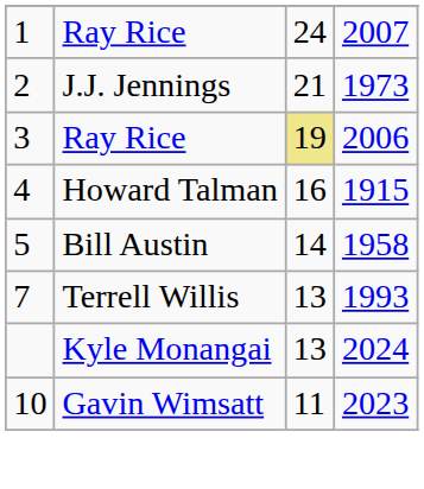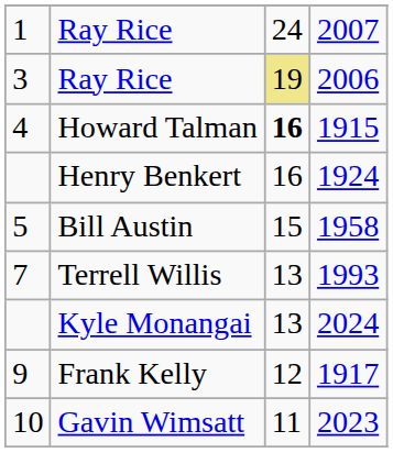 <table class="wikitable">
 <tr>
 </tr>
 <tr>
 <td>1</td>
 <td><a href='#'>Ray Rice</a></td>
 <td>24</td>
 <td><a href='#'>2007</a></td>
 </tr>
 <tr>
-<td>2</td>
-<td>J.J. Jennings</td>
-<td>21</td>
-<td><a href='#'>1973</a></td>
-</tr>
-<tr>
 <td>3</td>
 <td><a href='#'>Ray Rice</a></td>
 <td style="background: khaki;">19</td>
 <td><a href='#'>2006</a></td>
 </tr>
 <tr>
 <td>4</td>
 <td>Howard Talman</td>
+<td><strong>16</strong></td>
+<td><a href='#'>1915</a></td>
+</tr>
+<tr>
+<td></td>
+<td>Henry Benkert</td>
 <td>16</td>
-<td><a href='#'>1915</a></td>
+<td><a href='#'>1924</a></td>
 </tr>
 <tr>
 <td>5</td>
 <td>Bill Austin</td>
-<td>14</td>
+<td>15</td>
 <td><a href='#'>1958</a></td>
 </tr>
 <tr>
 <td>7</td>
 <td>Terrell Willis</td>
 <td>13</td>
 <td><a href='#'>1993</a></td>
 </tr>
 <tr>
 <td></td>
 <td><a href='#'>Kyle Monangai</a></td>
 <td>13</td>
 <td><a href='#'>2024</a></td>
 </tr>
 <tr>
+<td>9</td>
+<td>Frank Kelly</td>
+<td>12</td>
+<td><a href='#'>1917</a></td>
+</tr>
+<tr>
 <td>10</td>
 <td><a href='#'>Gavin Wimsatt</a></td>
 <td>11</td>
 <td><a href='#'>2023</a></td>
 </tr>
 </table>
